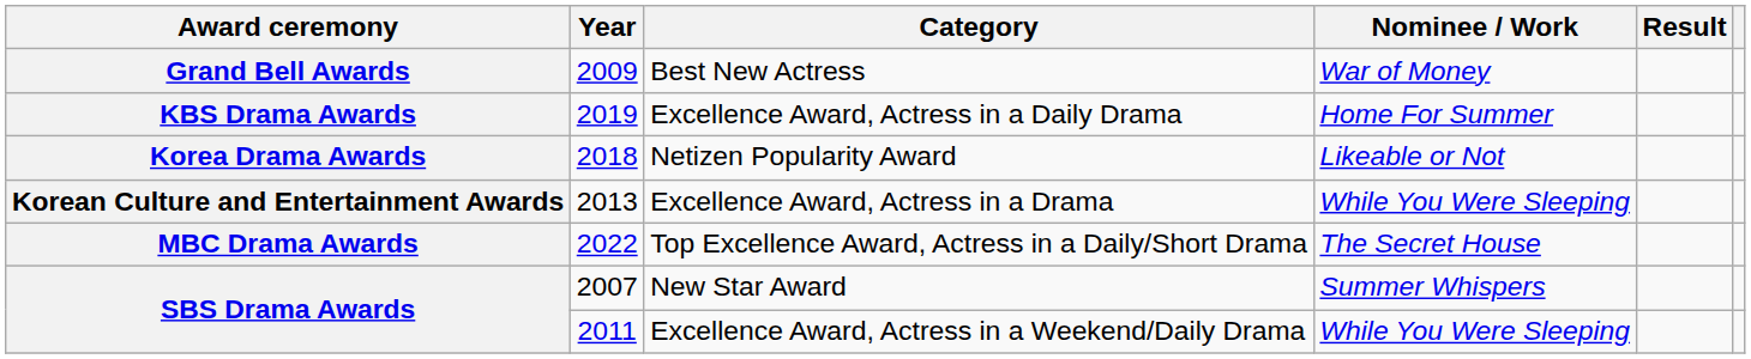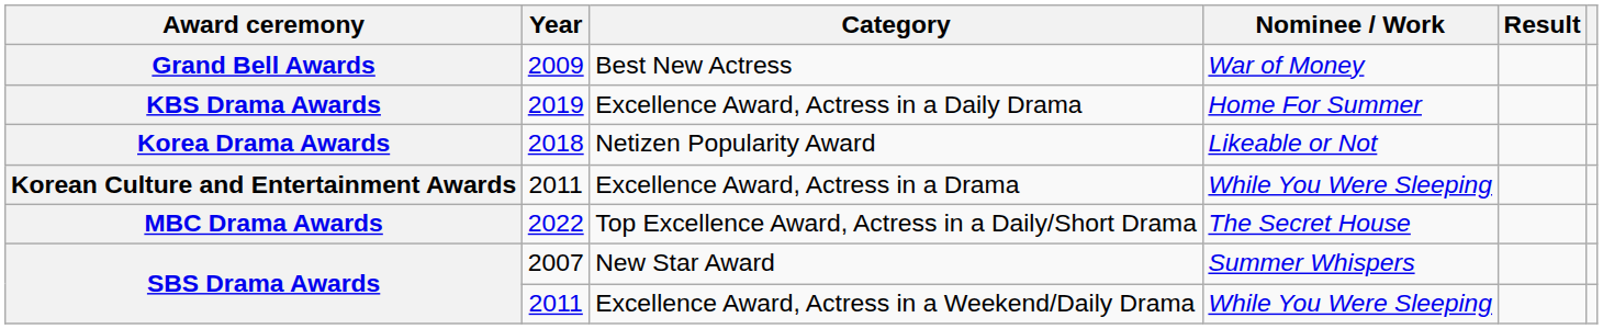 <table class="wikitable plainrowheaders sortable">
 <tr>
 <th scope="col">Award ceremony</th>
 <th scope="col">Year</th>
 <th scope="col">Category </th>
 <th scope="col">Nominee / Work</th>
 <th scope="col">Result</th>
 <th scope="col" class="unsortable"></th>
 </tr>
 <tr>
 <th scope="row"><a href='#'>Grand Bell Awards</a></th>
 <td style="text-align:center"><a href='#'>2009</a></td>
 <td>Best New Actress</td>
 <td><em><a href='#'>War of Money</a></em></td>
 <td></td>
 <td style="text-align:center"></td>
 </tr>
 <tr>
 <th scope="row"><a href='#'>KBS Drama Awards</a></th>
 <td style="text-align:center"><a href='#'>2019</a></td>
 <td>Excellence Award, Actress in a Daily Drama</td>
 <td><em><a href='#'>Home For Summer</a></em></td>
 <td></td>
 <td style="text-align:center"></td>
 </tr>
 <tr>
 <th scope="row"><a href='#'>Korea Drama Awards</a></th>
 <td style="text-align:center"><a href='#'>2018</a></td>
 <td>Netizen Popularity Award</td>
 <td><em><a href='#'>Likeable or Not</a></em></td>
 <td></td>
 <td style="text-align:center"></td>
 </tr>
 <tr>
 <th scope="row">Korean Culture and Entertainment Awards</th>
-<td style="text-align:center">2013</td>
+<td style="text-align:center">2011</td>
 <td>Excellence Award, Actress in a Drama</td>
 <td><em><a href='#'>While You Were Sleeping</a></em></td>
 <td></td>
 <td style="text-align:center"></td>
 </tr>
 <tr>
 <th scope="row"><a href='#'>MBC Drama Awards</a></th>
 <td style="text-align:center"><a href='#'>2022</a></td>
 <td>Top Excellence Award, Actress in a Daily/Short Drama</td>
 <td><em><a href='#'>The Secret House</a></em></td>
 <td></td>
 <td style="text-align:center"></td>
 </tr>
 <tr>
 <th scope="row" rowspan="2"><a href='#'>SBS Drama Awards</a></th>
 <td style="text-align:center">2007</td>
 <td>New Star Award</td>
 <td><em><a href='#'>Summer Whispers</a></em></td>
 <td></td>
 <td style="text-align:center"></td>
 </tr>
 <tr>
 <td style="text-align:center"><a href='#'>2011</a></td>
 <td>Excellence Award, Actress in a Weekend/Daily Drama</td>
 <td><em><a href='#'>While You Were Sleeping</a></em></td>
 <td></td>
 <td style="text-align:center"></td>
 </tr>
 </table>
